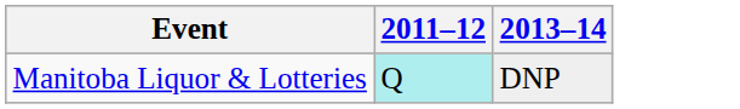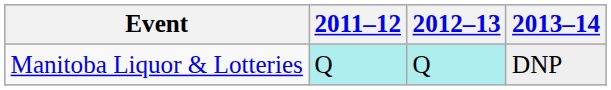 <table class="wikitable">
 <tr>
 <th>Event</th>
 <th><a href='#'>2011–12</a></th>
+<th><a href='#'>2012–13</a></th>
 <th><a href='#'>2013–14</a></th>
 </tr>
 <tr>
 <td><a href='#'>Manitoba Liquor & Lotteries</a></td>
 <td style="background:#afeeee;">Q</td>
+<td style="background:#afeeee;">Q</td>
 <td style="background:#EFEFEF;">DNP</td>
 </tr>
 </table>
